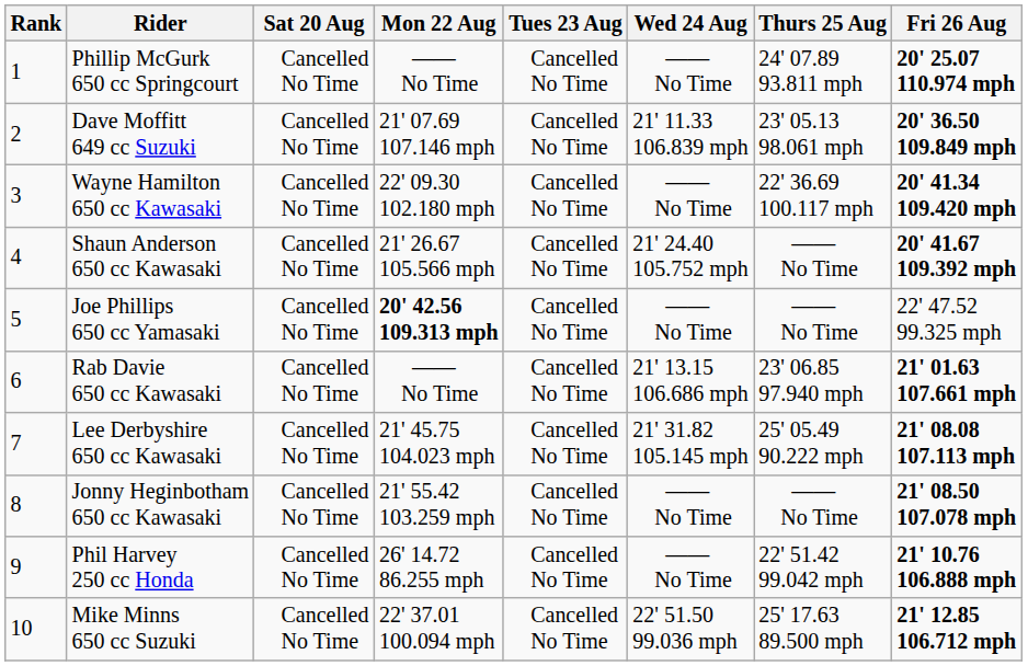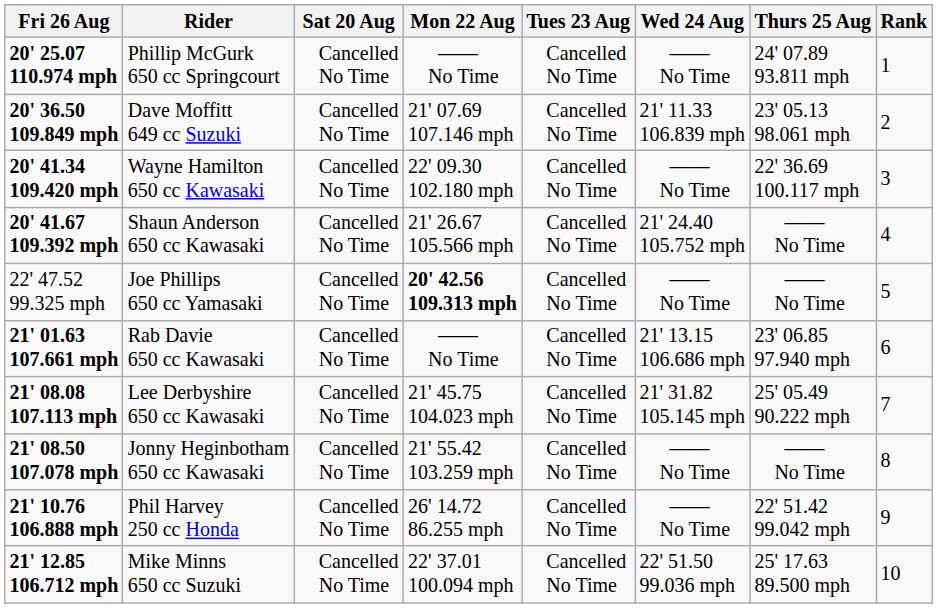 <table class="wikitable" style="font-size: 85%;">
 <tr style="background:#efefef;">
-<th>Rank</th>
+<th>Fri 26 Aug</th>
 <th>Rider</th>
 <th>Sat 20 Aug</th>
 <th>Mon 22 Aug</th>
 <th>Tues 23 Aug</th>
 <th>Wed 24 Aug</th>
 <th>Thurs 25 Aug</th>
-<th>Fri 26 Aug</th>
+<th>Rank</th>
 </tr>
 <tr>
-<td>1</td>
+<td><strong>20' 25.07 <br> 110.974 mph</strong></td>
 <td> Phillip McGurk <br> 650 cc Springcourt</td>
 <td>    Cancelled <br>     No Time</td>
 <td>      ——<br>    No Time</td>
 <td>    Cancelled <br>     No Time</td>
 <td>      ——<br>    No Time</td>
 <td>24' 07.89 <br> 93.811 mph</td>
-<td><strong>20' 25.07 <br> 110.974 mph</strong></td>
+<td>1</td>
 </tr>
 <tr>
-<td>2</td>
+<td><strong>20' 36.50 <br> 109.849 mph</strong></td>
 <td> Dave Moffitt <br> 649 cc <a href='#'>Suzuki</a></td>
 <td>    Cancelled <br>     No Time</td>
 <td>21' 07.69 <br> 107.146 mph</td>
 <td>    Cancelled <br>     No Time</td>
 <td>21' 11.33 <br> 106.839 mph</td>
 <td>23' 05.13 <br> 98.061 mph</td>
-<td><strong>20' 36.50 <br> 109.849 mph</strong></td>
+<td>2</td>
 </tr>
 <tr>
-<td>3</td>
+<td><strong>20' 41.34 <br> 109.420 mph</strong></td>
 <td> Wayne Hamilton <br> 650 cc <a href='#'>Kawasaki</a></td>
 <td>    Cancelled <br>     No Time</td>
 <td>22' 09.30 <br> 102.180 mph</td>
 <td>    Cancelled <br>     No Time</td>
 <td>      ——<br>    No Time</td>
 <td>22' 36.69 <br> 100.117 mph</td>
-<td><strong>20' 41.34 <br> 109.420 mph</strong></td>
+<td>3</td>
 </tr>
 <tr>
-<td>4</td>
+<td><strong>20' 41.67 <br> 109.392 mph</strong></td>
 <td> Shaun Anderson <br> 650 cc Kawasaki</td>
 <td>    Cancelled <br>     No Time</td>
 <td>21' 26.67 <br> 105.566 mph</td>
 <td>    Cancelled <br>     No Time</td>
 <td>21' 24.40 <br> 105.752 mph</td>
 <td>      ——<br>    No Time</td>
-<td><strong>20' 41.67 <br> 109.392 mph</strong></td>
+<td>4</td>
 </tr>
 <tr>
-<td>5</td>
+<td>22' 47.52 <br> 99.325 mph</td>
 <td> Joe Phillips <br> 650 cc Yamasaki</td>
 <td>    Cancelled <br>     No Time</td>
 <td><strong>20' 42.56 <br> 109.313 mph</strong></td>
 <td>    Cancelled <br>     No Time</td>
 <td>      ——<br>    No Time</td>
 <td>      ——<br>    No Time</td>
-<td>22' 47.52 <br> 99.325 mph</td>
+<td>5</td>
 </tr>
 <tr>
-<td>6</td>
+<td><strong>21' 01.63 <br> 107.661 mph</strong></td>
 <td> Rab Davie <br> 650 cc Kawasaki</td>
 <td>    Cancelled <br>     No Time</td>
 <td>      ——<br>    No Time</td>
 <td>    Cancelled <br>     No Time</td>
 <td>21' 13.15 <br> 106.686 mph</td>
 <td>23' 06.85 <br> 97.940 mph</td>
-<td><strong>21' 01.63 <br> 107.661 mph</strong></td>
+<td>6</td>
 </tr>
 <tr>
-<td>7</td>
+<td><strong>21' 08.08 <br> 107.113 mph</strong></td>
 <td> Lee Derbyshire <br> 650 cc Kawasaki</td>
 <td>    Cancelled <br>     No Time</td>
 <td>21' 45.75 <br> 104.023 mph</td>
 <td>    Cancelled <br>     No Time</td>
 <td>21' 31.82 <br> 105.145 mph</td>
 <td>25' 05.49 <br> 90.222 mph</td>
-<td><strong>21' 08.08 <br> 107.113 mph</strong></td>
+<td>7</td>
 </tr>
 <tr>
-<td>8</td>
+<td><strong>21' 08.50 <br> 107.078 mph</strong></td>
 <td> Jonny Heginbotham <br> 650 cc Kawasaki</td>
 <td>    Cancelled <br>     No Time</td>
 <td>21' 55.42 <br> 103.259 mph</td>
 <td>    Cancelled <br>     No Time</td>
 <td>      ——<br>    No Time</td>
 <td>      ——<br>    No Time</td>
-<td><strong>21' 08.50 <br> 107.078 mph</strong></td>
+<td>8</td>
 </tr>
 <tr>
-<td>9</td>
+<td><strong>21' 10.76 <br> 106.888 mph</strong></td>
 <td> Phil Harvey <br> 250 cc <a href='#'>Honda</a></td>
 <td>    Cancelled <br>     No Time</td>
 <td>26' 14.72 <br> 86.255 mph</td>
 <td>    Cancelled <br>     No Time</td>
 <td>      ——<br>    No Time</td>
 <td>22' 51.42 <br> 99.042 mph</td>
-<td><strong>21' 10.76 <br> 106.888 mph</strong></td>
+<td>9</td>
 </tr>
 <tr>
-<td>10</td>
+<td><strong>21' 12.85 <br> 106.712 mph</strong></td>
 <td> Mike Minns<br> 650 cc Suzuki</td>
 <td>    Cancelled <br>     No Time</td>
 <td>22' 37.01 <br> 100.094 mph</td>
 <td>    Cancelled <br>     No Time</td>
 <td>22' 51.50 <br> 99.036 mph</td>
 <td>25' 17.63 <br> 89.500 mph</td>
-<td><strong>21' 12.85 <br> 106.712 mph</strong></td>
+<td>10</td>
 </tr>
 </table>
